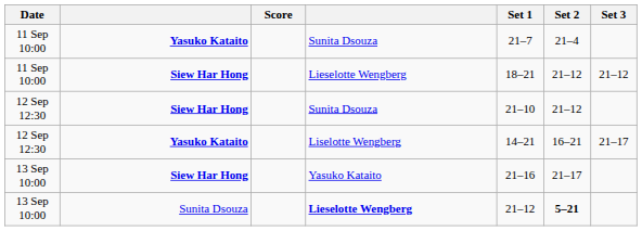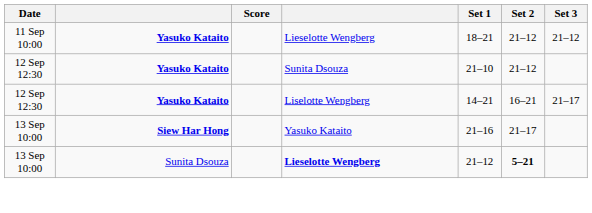 <table class="wikitable" style="text-align: center; font-size:90%">
 <tr>
 <th width="60">Date</th>
 <th align="right" width="225"></th>
 <th width="60">Score</th>
 <th align="left" width="225"></th>
 <th width="50">Set 1</th>
 <th width="50">Set 2</th>
 <th width="50">Set 3</th>
 </tr>
 <tr>
 <td>11 Sep<br>10:00</td>
 <td align="right"><strong><a href='#'>Yasuko Kataito</a> </strong></td>
 <td align="center"></td>
-<td align="left"> <a href='#'>Sunita Dsouza</a></td>
-<td>21–7</td>
-<td>21–4</td>
-<td></td>
-</tr>
-<tr>
-<td>11 Sep<br>10:00</td>
-<td align="right"><strong><a href='#'>Siew Har Hong</a> </strong></td>
-<td align="center"></td>
 <td align="left"> <a href='#'>Lieselotte Wengberg</a></td>
 <td>18–21</td>
 <td>21–12</td>
 <td>21–12</td>
 </tr>
 <tr>
 <td>12 Sep<br>12:30</td>
-<td align="right"><strong><a href='#'>Siew Har Hong</a> </strong></td>
+<td align="right"><strong><a href='#'>Yasuko Kataito</a> </strong></td>
 <td align="center"></td>
 <td align="left"> <a href='#'>Sunita Dsouza</a></td>
 <td>21–10</td>
 <td>21–12</td>
 <td></td>
 </tr>
 <tr>
 <td>12 Sep<br>12:30</td>
 <td align="right"><strong><a href='#'>Yasuko Kataito</a> </strong></td>
 <td align="center"></td>
 <td align="left"> <a href='#'>Liselotte Wengberg</a></td>
 <td>14–21</td>
 <td>16–21</td>
 <td>21–17</td>
 </tr>
 <tr>
 <td>13 Sep<br>10:00</td>
 <td align="right"><strong><a href='#'>Siew Har Hong</a> </strong></td>
 <td align="center"></td>
 <td align="left"> <a href='#'>Yasuko Kataito</a></td>
 <td>21–16</td>
 <td>21–17</td>
 <td></td>
 </tr>
 <tr>
 <td>13 Sep<br>10:00</td>
 <td align="right"><a href='#'>Sunita Dsouza</a> </td>
 <td align="center"></td>
 <td align="left"><strong> <a href='#'>Lieselotte Wengberg</a></strong></td>
 <td>21–12</td>
 <td><strong>5–21</strong></td>
 <td></td>
 </tr>
 </table>
